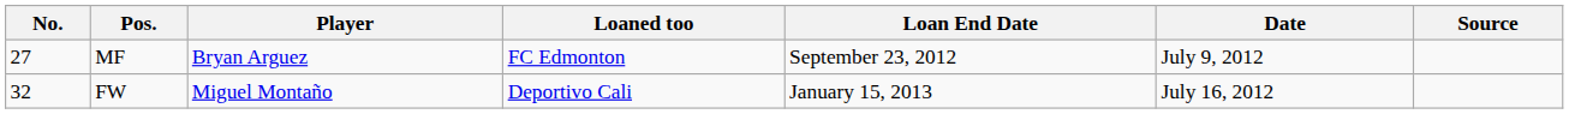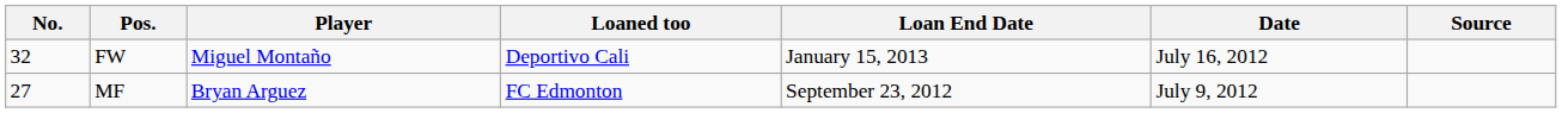 <table class="wikitable sortable" style="width:90%; text-align:center; font-size:95%; text-align:left;">
 <tr>
 <th><strong>No.</strong></th>
 <th><strong>Pos.</strong></th>
 <th><strong>Player</strong></th>
 <th><strong>Loaned too</strong></th>
 <th><strong>Loan End Date</strong></th>
 <th><strong>Date</strong></th>
 <th><strong>Source</strong></th>
 </tr>
 <tr>
+<td>32</td>
+<td>FW</td>
+<td> <a href='#'>Miguel Montaño</a></td>
+<td><a href='#'>Deportivo Cali</a></td>
+<td>January 15, 2013</td>
+<td>July 16, 2012</td>
+<td></td>
+</tr>
+<tr>
 <td>27</td>
 <td>MF</td>
 <td> <a href='#'>Bryan Arguez</a></td>
 <td><a href='#'>FC Edmonton</a></td>
 <td>September 23, 2012</td>
 <td>July 9, 2012</td>
 <td></td>
 </tr>
-<tr>
-<td>32</td>
-<td>FW</td>
-<td> <a href='#'>Miguel Montaño</a></td>
-<td><a href='#'>Deportivo Cali</a></td>
-<td>January 15, 2013</td>
-<td>July 16, 2012</td>
-<td></td>
-</tr>
 </table>
